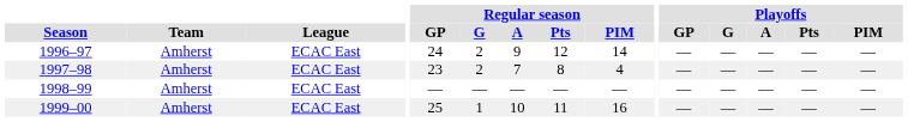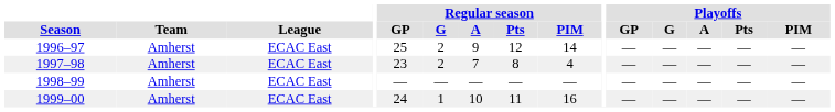 <table border="0" cellpadding="1" cellspacing="0" style="text-align:center; width:60em">
 <tr bgcolor="#e0e0e0">
 <th colspan="3" bgcolor="#ffffff"></th>
 <th rowspan="99" bgcolor="#ffffff"></th>
 <th colspan="5"><a href='#'>Regular season</a></th>
 <th rowspan="99" bgcolor="#ffffff"></th>
 <th colspan="5"><a href='#'>Playoffs</a></th>
 </tr>
 <tr bgcolor="#e0e0e0">
 <th><a href='#'>Season</a></th>
 <th>Team</th>
 <th>League</th>
 <th>GP</th>
 <th><a href='#'>G</a></th>
 <th><a href='#'>A</a></th>
 <th><a href='#'>Pts</a></th>
 <th><a href='#'>PIM</a></th>
 <th>GP</th>
 <th>G</th>
 <th>A</th>
 <th>Pts</th>
 <th>PIM</th>
 </tr>
 <tr>
 <td><a href='#'>1996–97</a></td>
 <td><a href='#'>Amherst</a></td>
 <td><a href='#'>ECAC East</a></td>
-<td>24</td>
+<td>25</td>
 <td>2</td>
 <td>9</td>
 <td>12</td>
 <td>14</td>
 <td>—</td>
 <td>—</td>
 <td>—</td>
 <td>—</td>
 <td>—</td>
 </tr>
 <tr bgcolor="#f0f0f0">
 <td><a href='#'>1997–98</a></td>
 <td><a href='#'>Amherst</a></td>
 <td><a href='#'>ECAC East</a></td>
 <td>23</td>
 <td>2</td>
 <td>7</td>
 <td>8</td>
 <td>4</td>
 <td>—</td>
 <td>—</td>
 <td>—</td>
 <td>—</td>
 <td>—</td>
 </tr>
 <tr>
 <td><a href='#'>1998–99</a></td>
 <td><a href='#'>Amherst</a></td>
 <td><a href='#'>ECAC East</a></td>
 <td>—</td>
 <td>—</td>
 <td>—</td>
 <td>—</td>
 <td>—</td>
 <td>—</td>
 <td>—</td>
 <td>—</td>
 <td>—</td>
 <td>—</td>
 </tr>
 <tr bgcolor="#f0f0f0">
 <td><a href='#'>1999–00</a></td>
 <td><a href='#'>Amherst</a></td>
 <td><a href='#'>ECAC East</a></td>
-<td>25</td>
+<td>24</td>
 <td>1</td>
 <td>10</td>
 <td>11</td>
 <td>16</td>
 <td>—</td>
 <td>—</td>
 <td>—</td>
 <td>—</td>
 <td>—</td>
 </tr>
 </table>
